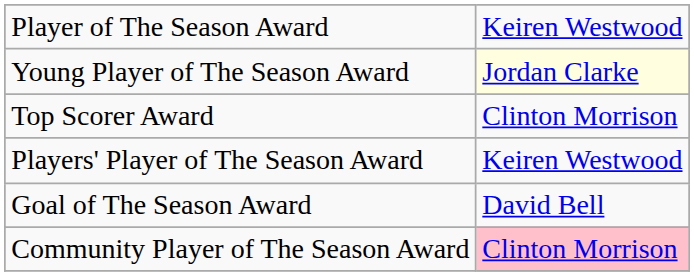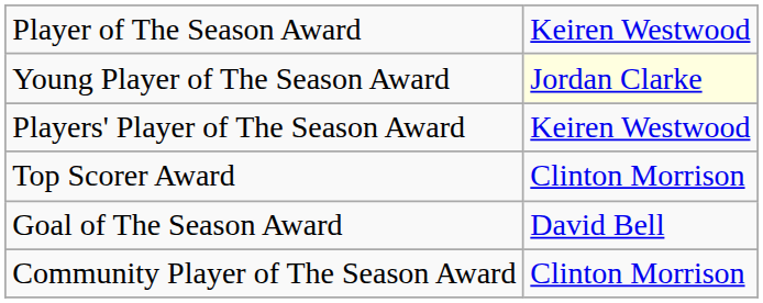 <table class="wikitable">
 <tr>
 <td>Player of The Season Award</td>
 <td><a href='#'>Keiren Westwood</a></td>
 </tr>
 <tr>
 <td>Young Player of The Season Award</td>
 <td style="background: lightyellow;"><a href='#'>Jordan Clarke</a></td>
 </tr>
 <tr>
+<td>Players' Player of The Season Award</td>
+<td><a href='#'>Keiren Westwood</a></td>
+</tr>
+<tr>
 <td>Top Scorer Award</td>
 <td><a href='#'>Clinton Morrison</a></td>
-</tr>
-<tr>
-<td>Players' Player of The Season Award</td>
-<td><a href='#'>Keiren Westwood</a></td>
 </tr>
 <tr>
 <td>Goal of The Season Award</td>
 <td><a href='#'>David Bell</a></td>
 </tr>
 <tr>
 <td>Community Player of The Season Award</td>
-<td style="background: pink;"><a href='#'>Clinton Morrison</a></td>
+<td><a href='#'>Clinton Morrison</a></td>
 </tr>
 </table>
